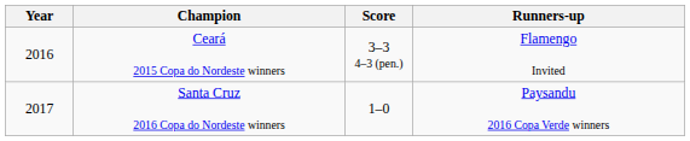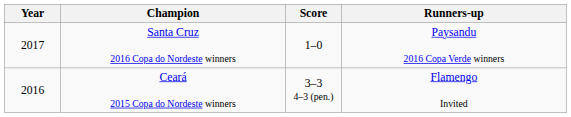 <table class="wikitable">
 <tr>
 <th width=70>Year</th>
 <th width=300>Champion</th>
 <th width=70>Score</th>
 <th width=300>Runners-up</th>
 </tr>
 <tr>
+<td align=center>2017</td>
+<td align=center><a href='#'>Santa Cruz</a><br><br><small><a href='#'>2016 Copa do Nordeste</a> winners</small></td>
+<td align=center>1–0</td>
+<td align=center><a href='#'>Paysandu</a><br><br><small><a href='#'>2016 Copa Verde</a> winners</small></td>
+</tr>
+<tr>
 <td align=center>2016</td>
 <td align=center><a href='#'>Ceará</a><br><br><small><a href='#'>2015 Copa do Nordeste</a> winners</small></td>
 <td align=center>3–3<br><small>4–3 (pen.)</small></td>
 <td align=center><a href='#'>Flamengo</a><br><br><small>Invited </small></td>
 </tr>
-<tr>
-<td align=center>2017</td>
-<td align=center><a href='#'>Santa Cruz</a><br><br><small><a href='#'>2016 Copa do Nordeste</a> winners</small></td>
-<td align=center>1–0</td>
-<td align=center><a href='#'>Paysandu</a><br><br><small><a href='#'>2016 Copa Verde</a> winners</small></td>
-</tr>
 </table>
